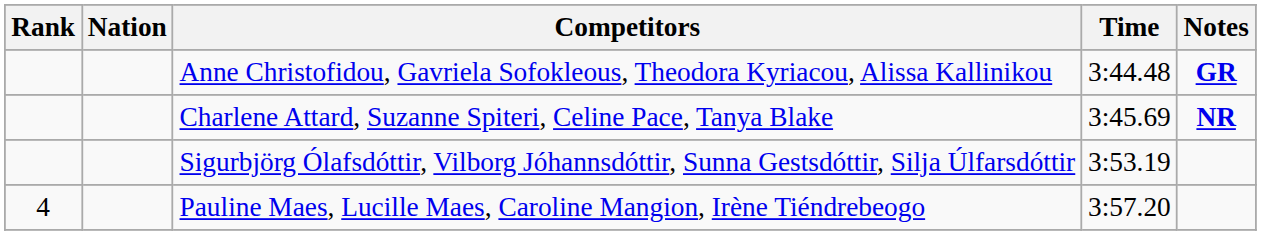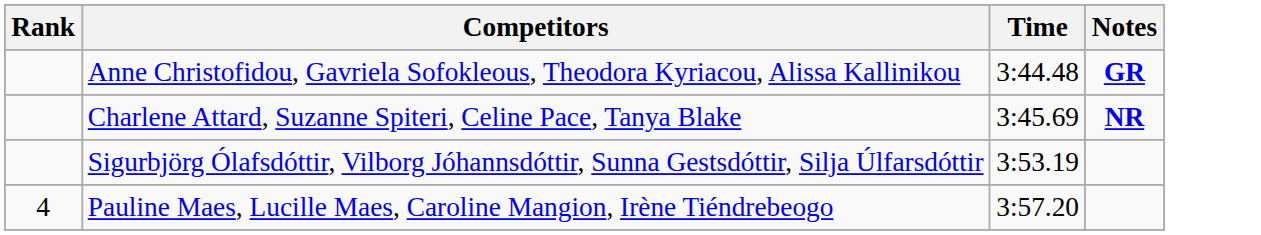 <table class="wikitable sortable" style="text-align:center; font-size:95%">
 <tr>
 <th>Rank</th>
-<th>Nation</th>
 <th>Competitors</th>
 <th>Time</th>
 <th>Notes</th>
 </tr>
 <tr>
 <td></td>
-<td align=left></td>
 <td align=left><a href='#'>Anne Christofidou</a>, <a href='#'>Gavriela Sofokleous</a>, <a href='#'>Theodora Kyriacou</a>, <a href='#'>Alissa Kallinikou</a></td>
 <td>3:44.48</td>
 <td><strong><a href='#'>GR</a></strong></td>
 </tr>
 <tr>
 <td></td>
-<td align=left></td>
 <td align=left><a href='#'>Charlene Attard</a>, <a href='#'>Suzanne Spiteri</a>, <a href='#'>Celine Pace</a>, <a href='#'>Tanya Blake</a></td>
 <td>3:45.69</td>
 <td><strong><a href='#'>NR</a></strong></td>
 </tr>
 <tr>
 <td></td>
-<td align=left></td>
 <td align=left><a href='#'>Sigurbjörg Ólafsdóttir</a>, <a href='#'>Vilborg Jóhannsdóttir</a>, <a href='#'>Sunna Gestsdóttir</a>, <a href='#'>Silja Úlfarsdóttir</a></td>
 <td>3:53.19</td>
 <td></td>
 </tr>
 <tr>
 <td>4</td>
-<td align=left></td>
 <td align=left><a href='#'>Pauline Maes</a>, <a href='#'>Lucille Maes</a>, <a href='#'>Caroline Mangion</a>, <a href='#'>Irène Tiéndrebeogo</a></td>
 <td>3:57.20</td>
 <td></td>
 </tr>
 </table>
